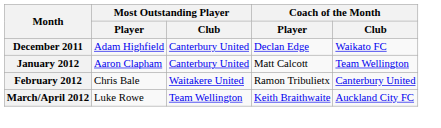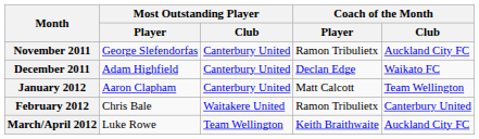 <table class="wikitable">
 <tr>
 <th rowspan="2">Month</th>
 <th colspan="2">Most Outstanding Player</th>
 <th colspan="2">Coach of the Month</th>
 </tr>
 <tr>
 <th>Player</th>
 <th>Club</th>
 <th>Player</th>
 <th>Club</th>
+</tr>
+<tr>
+<th>November 2011</th>
+<td> <a href='#'>George Slefendorfas</a></td>
+<td> <a href='#'>Canterbury United</a></td>
+<td> Ramon Tribulietx</td>
+<td> <a href='#'>Auckland City FC</a></td>
 </tr>
 <tr>
 <th>December 2011</th>
 <td> <a href='#'>Adam Highfield</a></td>
 <td> <a href='#'>Canterbury United</a></td>
 <td> <a href='#'>Declan Edge</a></td>
 <td> <a href='#'>Waikato FC</a></td>
 </tr>
 <tr>
 <th>January 2012</th>
 <td> <a href='#'>Aaron Clapham</a></td>
 <td> <a href='#'>Canterbury United</a></td>
 <td> Matt Calcott</td>
 <td> <a href='#'>Team Wellington</a></td>
 </tr>
 <tr>
 <th>February 2012</th>
 <td> Chris Bale</td>
 <td> <a href='#'>Waitakere United</a></td>
 <td> Ramon Tribulietx</td>
 <td> <a href='#'>Canterbury United</a></td>
 </tr>
 <tr>
 <th>March/April 2012</th>
 <td> Luke Rowe</td>
 <td> <a href='#'>Team Wellington</a></td>
 <td> <a href='#'>Keith Braithwaite</a></td>
 <td> <a href='#'>Auckland City FC</a></td>
 </tr>
 </table>
